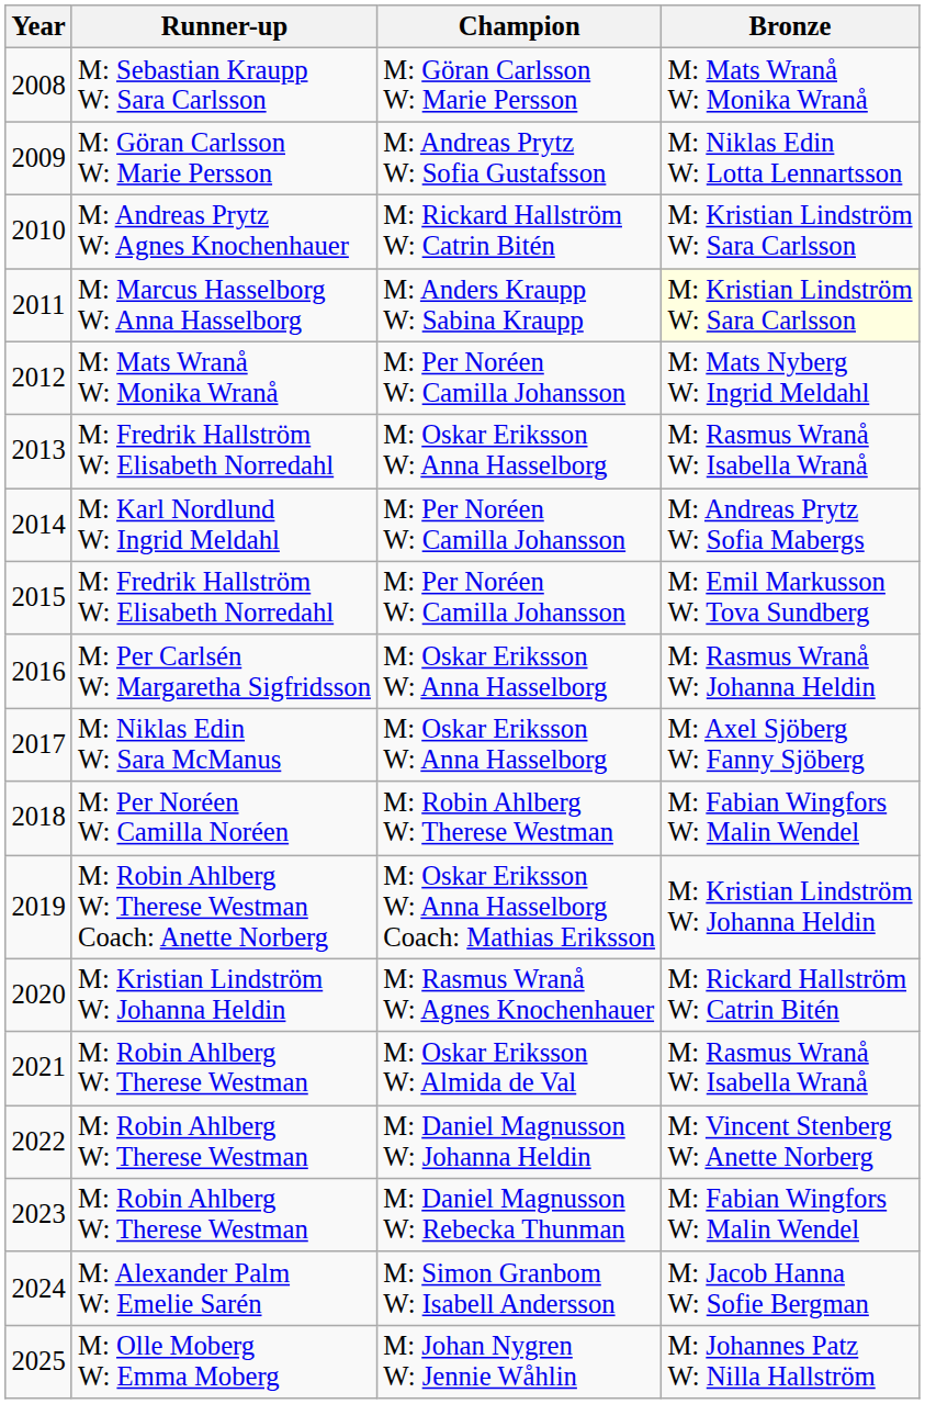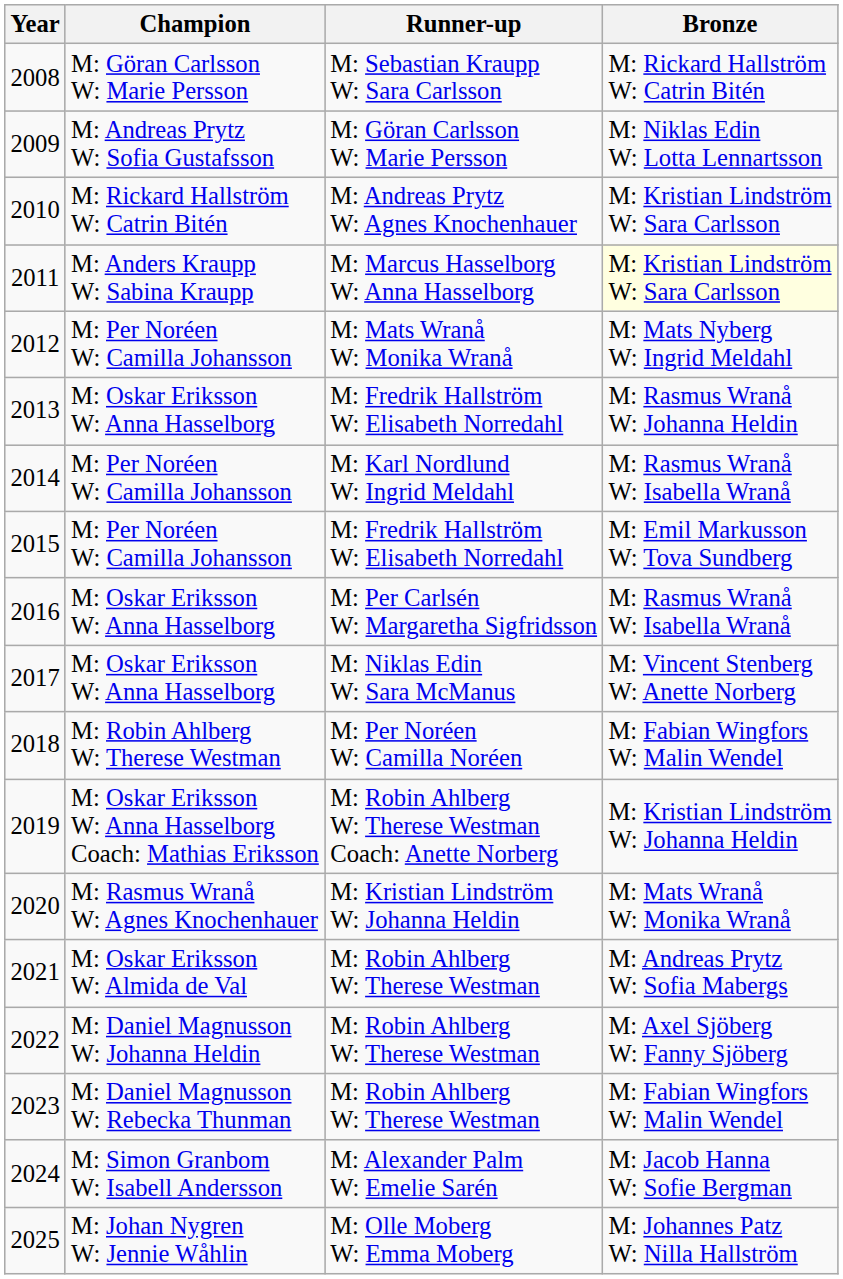 <table class="wikitable">
 <tr>
 <th>Year</th>
+<th>Champion</th>
 <th>Runner-up</th>
-<th>Champion</th>
 <th>Bronze</th>
 </tr>
 <tr>
 <td align=center>2008</td>
+<td>M: <a href='#'>Göran Carlsson</a><br>W: <a href='#'>Marie Persson</a></td>
 <td>M: <a href='#'>Sebastian Kraupp</a><br>W: <a href='#'>Sara Carlsson</a></td>
-<td>M: <a href='#'>Göran Carlsson</a><br>W: <a href='#'>Marie Persson</a></td>
-<td>M: <a href='#'>Mats Wranå</a><br>W: <a href='#'>Monika Wranå</a></td>
+<td>M: <a href='#'>Rickard Hallström</a><br>W: <a href='#'>Catrin Bitén</a></td>
 </tr>
 <tr>
 <td align=center>2009</td>
+<td>M: <a href='#'>Andreas Prytz</a><br>W: <a href='#'>Sofia Gustafsson</a></td>
 <td>M: <a href='#'>Göran Carlsson</a><br>W: <a href='#'>Marie Persson</a></td>
-<td>M: <a href='#'>Andreas Prytz</a><br>W: <a href='#'>Sofia Gustafsson</a></td>
 <td>M: <a href='#'>Niklas Edin</a><br>W: <a href='#'>Lotta Lennartsson</a></td>
 </tr>
 <tr>
 <td align=center>2010</td>
+<td>M: <a href='#'>Rickard Hallström</a><br>W: <a href='#'>Catrin Bitén</a></td>
 <td>M: <a href='#'>Andreas Prytz</a><br>W: <a href='#'>Agnes Knochenhauer</a></td>
-<td>M: <a href='#'>Rickard Hallström</a><br>W: <a href='#'>Catrin Bitén</a></td>
 <td>M: <a href='#'>Kristian Lindström</a><br>W: <a href='#'>Sara Carlsson</a></td>
 </tr>
 <tr>
 <td align=center>2011</td>
+<td>M: <a href='#'>Anders Kraupp</a><br>W: <a href='#'>Sabina Kraupp</a></td>
 <td>M: <a href='#'>Marcus Hasselborg</a><br>W: <a href='#'>Anna Hasselborg</a></td>
-<td>M: <a href='#'>Anders Kraupp</a><br>W: <a href='#'>Sabina Kraupp</a></td>
 <td style="background: lightyellow;">M: <a href='#'>Kristian Lindström</a><br>W: <a href='#'>Sara Carlsson</a></td>
 </tr>
 <tr>
 <td align=center>2012</td>
+<td>M: <a href='#'>Per Noréen</a><br>W: <a href='#'>Camilla Johansson</a></td>
 <td>M: <a href='#'>Mats Wranå</a><br>W: <a href='#'>Monika Wranå</a></td>
-<td>M: <a href='#'>Per Noréen</a><br>W: <a href='#'>Camilla Johansson</a></td>
 <td>M: <a href='#'>Mats Nyberg</a><br>W: <a href='#'>Ingrid Meldahl</a></td>
 </tr>
 <tr>
 <td align=center>2013</td>
+<td>M: <a href='#'>Oskar Eriksson</a><br>W: <a href='#'>Anna Hasselborg</a></td>
 <td>M: <a href='#'>Fredrik Hallström</a><br>W: <a href='#'>Elisabeth Norredahl</a></td>
-<td>M: <a href='#'>Oskar Eriksson</a><br>W: <a href='#'>Anna Hasselborg</a></td>
+<td>M: <a href='#'>Rasmus Wranå</a><br>W: <a href='#'>Johanna Heldin</a></td>
+</tr>
+<tr>
+<td align=center>2014</td>
+<td>M: <a href='#'>Per Noréen</a><br>W: <a href='#'>Camilla Johansson</a></td>
+<td>M: <a href='#'>Karl Nordlund</a><br>W: <a href='#'>Ingrid Meldahl</a></td>
 <td>M: <a href='#'>Rasmus Wranå</a><br>W: <a href='#'>Isabella Wranå</a></td>
 </tr>
 <tr>
-<td align=center>2014</td>
-<td>M: <a href='#'>Karl Nordlund</a><br>W: <a href='#'>Ingrid Meldahl</a></td>
+<td align=center>2015</td>
 <td>M: <a href='#'>Per Noréen</a><br>W: <a href='#'>Camilla Johansson</a></td>
-<td>M: <a href='#'>Andreas Prytz</a><br>W: <a href='#'>Sofia Mabergs</a></td>
-</tr>
-<tr>
-<td align=center>2015</td>
 <td>M: <a href='#'>Fredrik Hallström</a><br>W: <a href='#'>Elisabeth Norredahl</a></td>
-<td>M: <a href='#'>Per Noréen</a><br>W: <a href='#'>Camilla Johansson</a></td>
 <td>M: <a href='#'>Emil Markusson</a><br>W: <a href='#'>Tova Sundberg</a></td>
 </tr>
 <tr>
 <td align=center>2016</td>
+<td>M: <a href='#'>Oskar Eriksson</a><br>W: <a href='#'>Anna Hasselborg</a></td>
 <td>M: <a href='#'>Per Carlsén</a><br>W: <a href='#'>Margaretha Sigfridsson</a></td>
-<td>M: <a href='#'>Oskar Eriksson</a><br>W: <a href='#'>Anna Hasselborg</a></td>
-<td>M: <a href='#'>Rasmus Wranå</a><br>W: <a href='#'>Johanna Heldin</a></td>
+<td>M: <a href='#'>Rasmus Wranå</a><br>W: <a href='#'>Isabella Wranå</a></td>
 </tr>
 <tr>
 <td align=center>2017</td>
+<td>M: <a href='#'>Oskar Eriksson</a><br>W: <a href='#'>Anna Hasselborg</a></td>
 <td>M: <a href='#'>Niklas Edin</a><br>W: <a href='#'>Sara McManus</a></td>
-<td>M: <a href='#'>Oskar Eriksson</a><br>W: <a href='#'>Anna Hasselborg</a></td>
+<td>M: <a href='#'>Vincent Stenberg</a><br>W: <a href='#'>Anette Norberg</a></td>
+</tr>
+<tr>
+<td align=center>2018<br></td>
+<td>M: <a href='#'>Robin Ahlberg</a><br>W: <a href='#'>Therese Westman</a></td>
+<td>M: <a href='#'>Per Noréen</a><br>W: <a href='#'>Camilla Noréen</a></td>
+<td>M: <a href='#'>Fabian Wingfors</a><br>W: <a href='#'>Malin Wendel</a></td>
+</tr>
+<tr>
+<td align=center>2019</td>
+<td>M: <a href='#'>Oskar Eriksson</a><br>W: <a href='#'>Anna Hasselborg</a><br>Coach: <a href='#'>Mathias Eriksson</a></td>
+<td>M: <a href='#'>Robin Ahlberg</a><br>W: <a href='#'>Therese Westman</a><br>Coach: <a href='#'>Anette Norberg</a></td>
+<td>M: <a href='#'>Kristian Lindström</a><br>W: <a href='#'>Johanna Heldin</a></td>
+</tr>
+<tr>
+<td align=center>2020</td>
+<td>M: <a href='#'>Rasmus Wranå</a><br>W: <a href='#'>Agnes Knochenhauer</a></td>
+<td>M: <a href='#'>Kristian Lindström</a><br>W: <a href='#'>Johanna Heldin</a></td>
+<td>M: <a href='#'>Mats Wranå</a><br>W: <a href='#'>Monika Wranå</a></td>
+</tr>
+<tr>
+<td align=center>2021</td>
+<td>M: <a href='#'>Oskar Eriksson</a><br>W: <a href='#'>Almida de Val</a></td>
+<td>M: <a href='#'>Robin Ahlberg</a><br>W: <a href='#'>Therese Westman</a></td>
+<td>M: <a href='#'>Andreas Prytz</a><br>W: <a href='#'>Sofia Mabergs</a></td>
+</tr>
+<tr>
+<td align=center>2022</td>
+<td>M: <a href='#'>Daniel Magnusson</a><br>W: <a href='#'>Johanna Heldin</a></td>
+<td>M: <a href='#'>Robin Ahlberg</a><br>W: <a href='#'>Therese Westman</a></td>
 <td>M: <a href='#'>Axel Sjöberg</a><br>W: <a href='#'>Fanny Sjöberg</a></td>
 </tr>
 <tr>
-<td align=center>2018<br></td>
-<td>M: <a href='#'>Per Noréen</a><br>W: <a href='#'>Camilla Noréen</a></td>
+<td align=center>2023</td>
+<td>M: <a href='#'>Daniel Magnusson</a><br>W: <a href='#'>Rebecka Thunman</a></td>
 <td>M: <a href='#'>Robin Ahlberg</a><br>W: <a href='#'>Therese Westman</a></td>
 <td>M: <a href='#'>Fabian Wingfors</a><br>W: <a href='#'>Malin Wendel</a></td>
 </tr>
 <tr>
-<td align=center>2019</td>
-<td>M: <a href='#'>Robin Ahlberg</a><br>W: <a href='#'>Therese Westman</a><br>Coach: <a href='#'>Anette Norberg</a></td>
-<td>M: <a href='#'>Oskar Eriksson</a><br>W: <a href='#'>Anna Hasselborg</a><br>Coach: <a href='#'>Mathias Eriksson</a></td>
-<td>M: <a href='#'>Kristian Lindström</a><br>W: <a href='#'>Johanna Heldin</a></td>
-</tr>
-<tr>
-<td align=center>2020</td>
-<td>M: <a href='#'>Kristian Lindström</a><br>W: <a href='#'>Johanna Heldin</a></td>
-<td>M: <a href='#'>Rasmus Wranå</a><br>W: <a href='#'>Agnes Knochenhauer</a></td>
-<td>M: <a href='#'>Rickard Hallström</a><br>W: <a href='#'>Catrin Bitén</a></td>
-</tr>
-<tr>
-<td align=center>2021</td>
-<td>M: <a href='#'>Robin Ahlberg</a><br>W: <a href='#'>Therese Westman</a></td>
-<td>M: <a href='#'>Oskar Eriksson</a><br>W: <a href='#'>Almida de Val</a></td>
-<td>M: <a href='#'>Rasmus Wranå</a><br>W: <a href='#'>Isabella Wranå</a></td>
-</tr>
-<tr>
-<td align=center>2022</td>
-<td>M: <a href='#'>Robin Ahlberg</a><br>W: <a href='#'>Therese Westman</a></td>
-<td>M: <a href='#'>Daniel Magnusson</a><br>W: <a href='#'>Johanna Heldin</a></td>
-<td>M: <a href='#'>Vincent Stenberg</a><br>W: <a href='#'>Anette Norberg</a></td>
-</tr>
-<tr>
-<td align=center>2023</td>
-<td>M: <a href='#'>Robin Ahlberg</a><br>W: <a href='#'>Therese Westman</a></td>
-<td>M: <a href='#'>Daniel Magnusson</a><br>W: <a href='#'>Rebecka Thunman</a></td>
-<td>M: <a href='#'>Fabian Wingfors</a><br>W: <a href='#'>Malin Wendel</a></td>
-</tr>
-<tr>
 <td align=center>2024</td>
+<td>M: <a href='#'>Simon Granbom</a><br>W: <a href='#'>Isabell Andersson</a></td>
 <td>M: <a href='#'>Alexander Palm</a><br>W: <a href='#'>Emelie Sarén</a></td>
-<td>M: <a href='#'>Simon Granbom</a><br>W: <a href='#'>Isabell Andersson</a></td>
 <td>M: <a href='#'>Jacob Hanna</a><br>W: <a href='#'>Sofie Bergman</a></td>
 </tr>
 <tr>
 <td align=center>2025</td>
+<td>M: <a href='#'>Johan Nygren</a><br>W: <a href='#'>Jennie Wåhlin</a></td>
 <td>M: <a href='#'>Olle Moberg</a><br>W: <a href='#'>Emma Moberg</a></td>
-<td>M: <a href='#'>Johan Nygren</a><br>W: <a href='#'>Jennie Wåhlin</a></td>
 <td>M: <a href='#'>Johannes Patz</a><br>W: <a href='#'>Nilla Hallström</a></td>
 </tr>
 </table>
